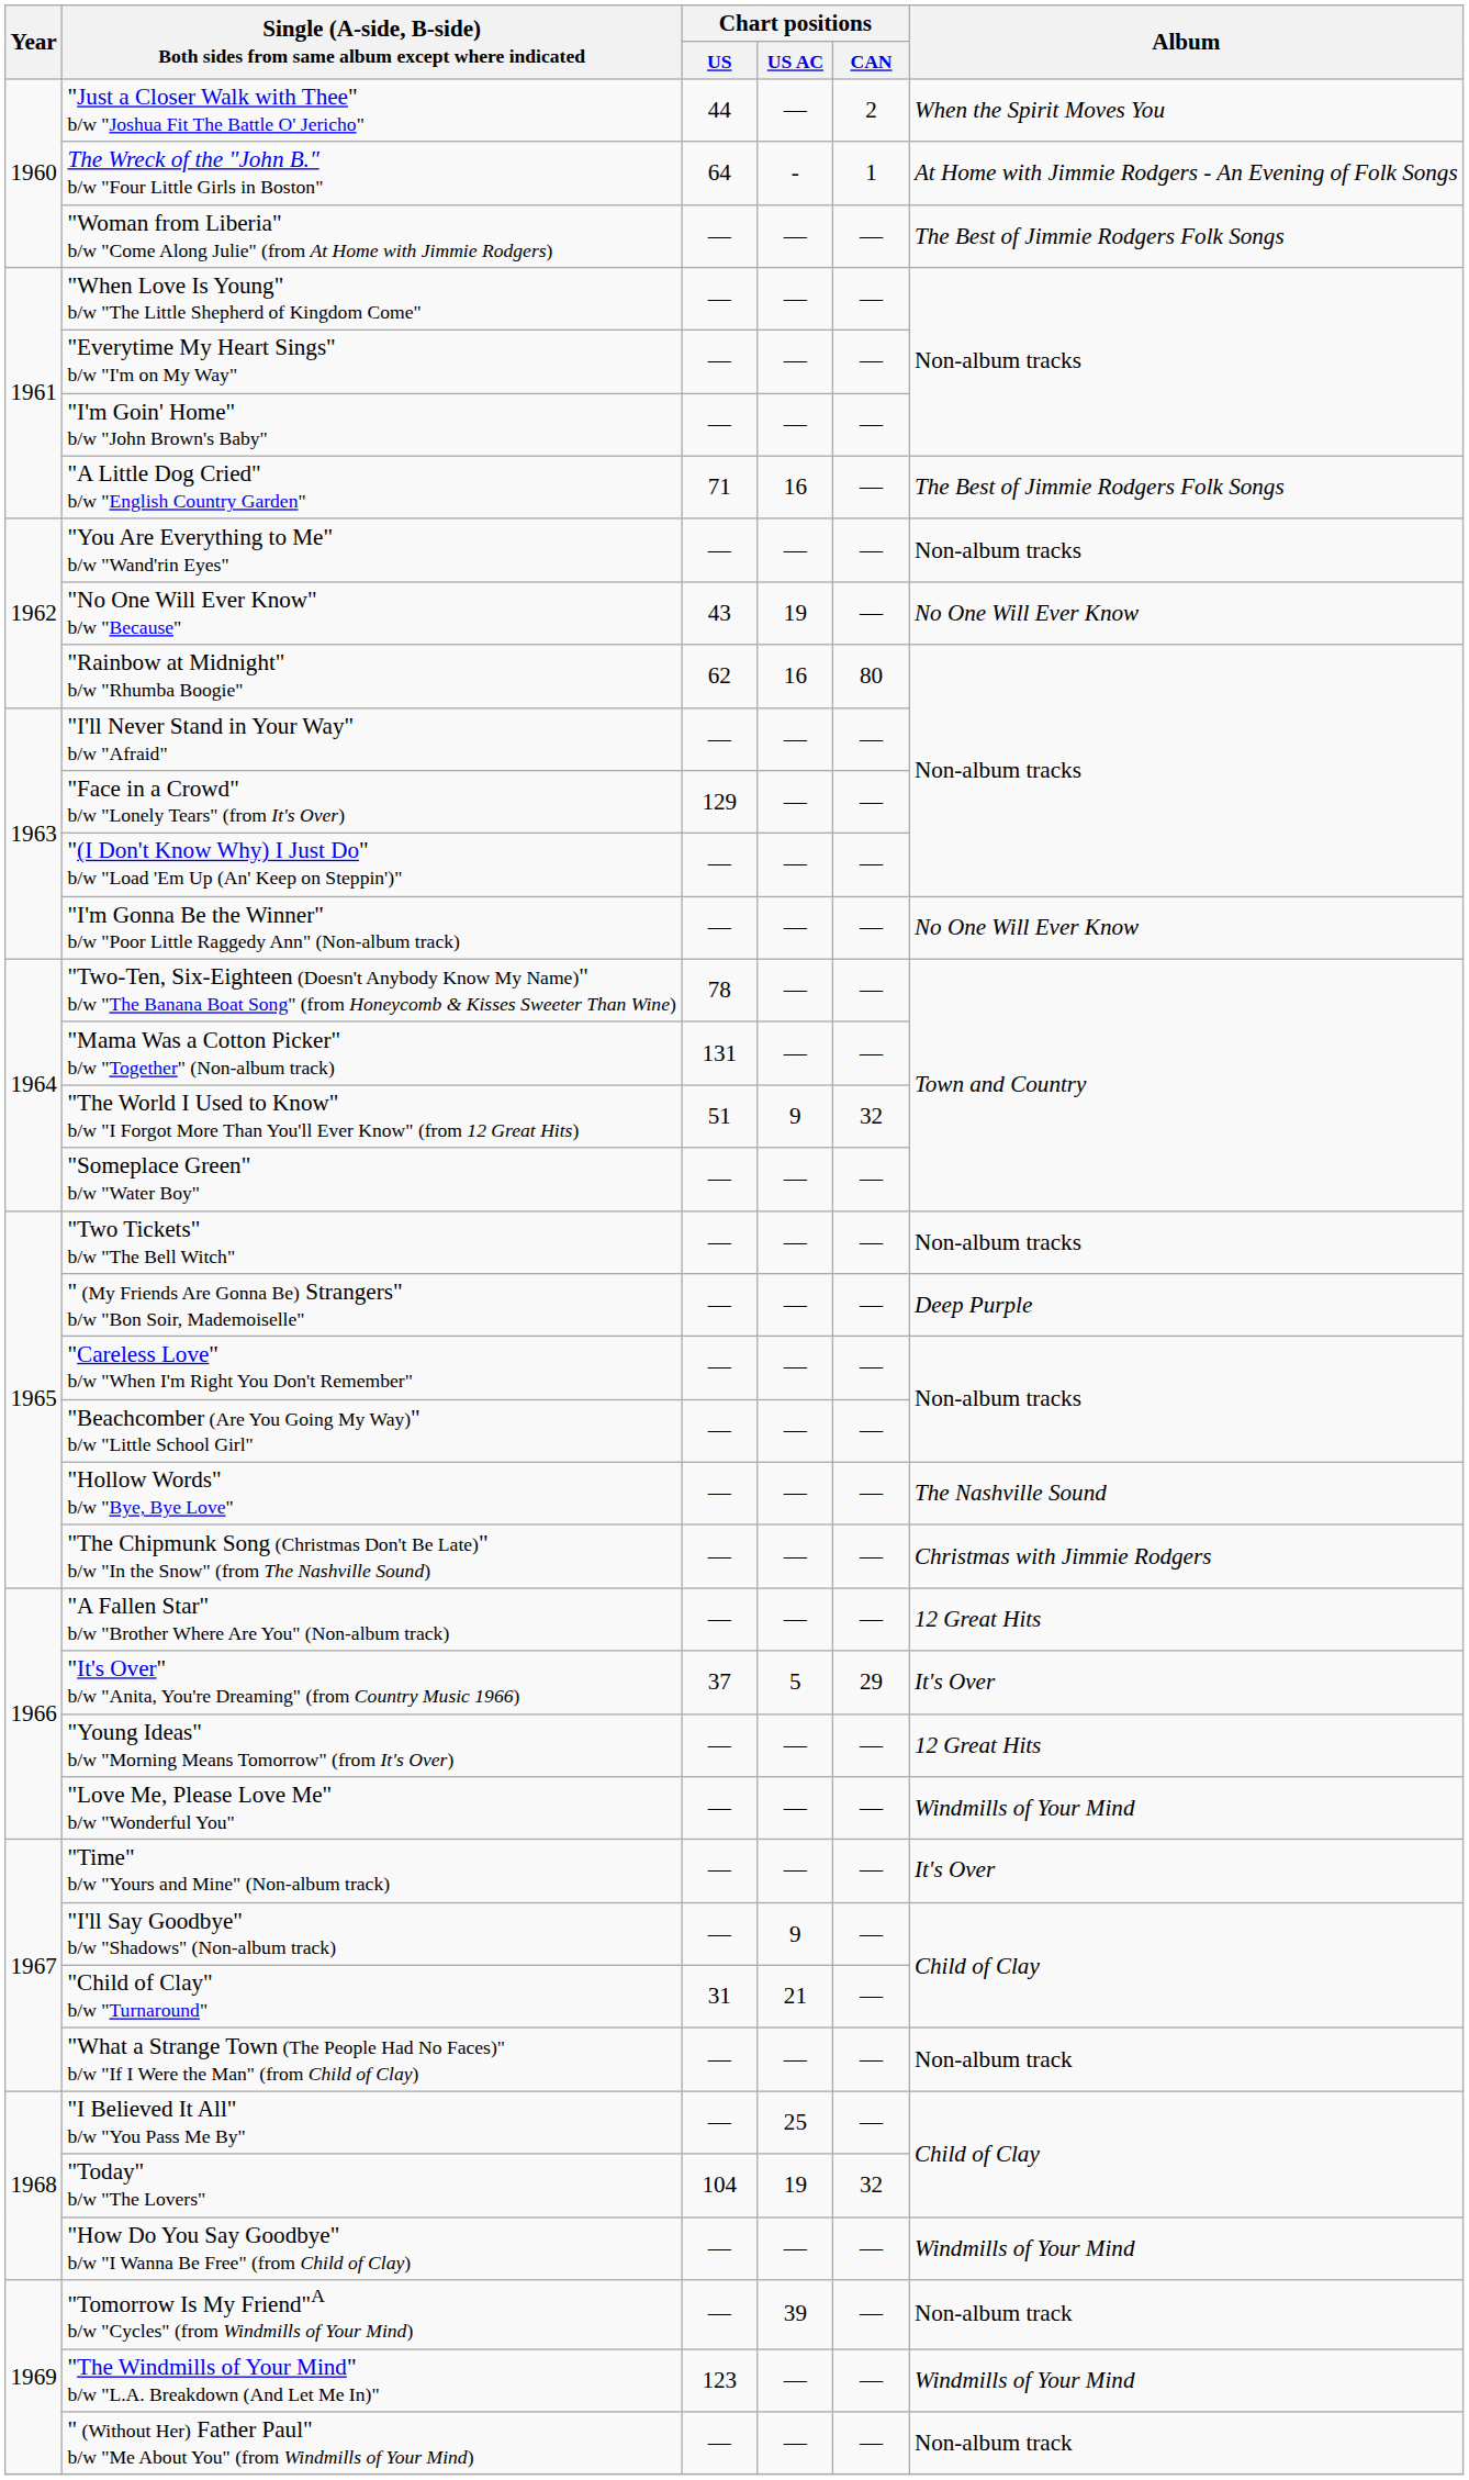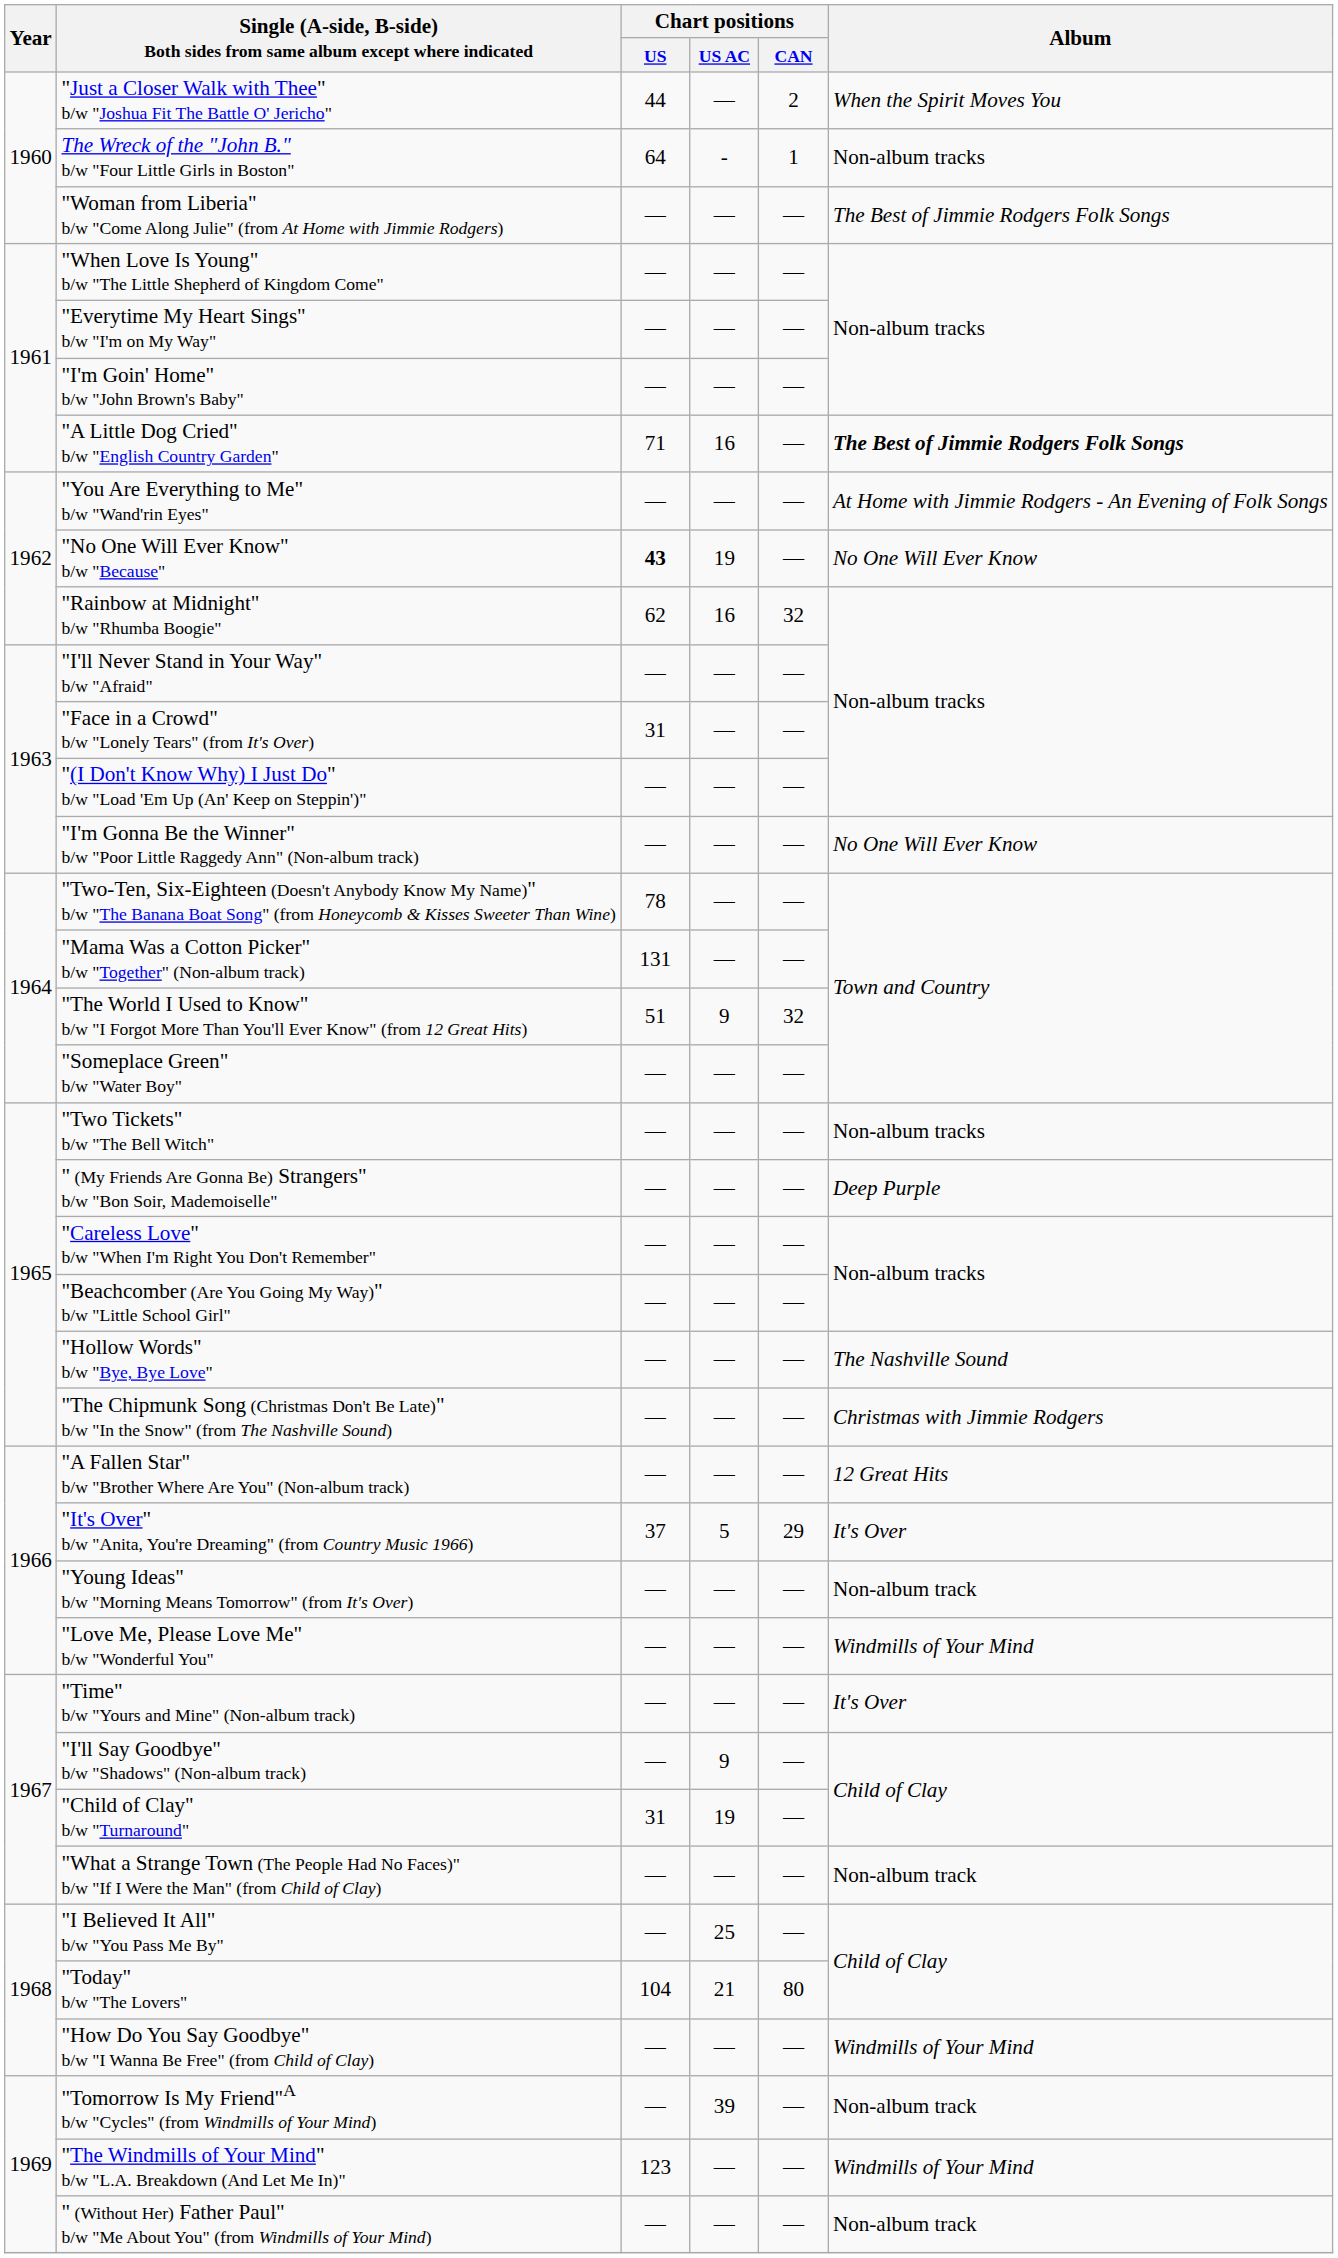 <table class="wikitable">
 <tr>
 <th rowspan="2">Year</th>
 <th rowspan="2">Single (A-side, B-side)<br><small>Both sides from same album except where indicated</small></th>
 <th colspan="3">Chart positions</th>
 <th rowspan="2">Album</th>
 </tr>
 <tr>
 <th style="width:45px;"><small><a href='#'>US</a></small></th>
 <th style="width:45px;"><small><a href='#'>US AC</a></small></th>
 <th style="width:45px;"><small><a href='#'>CAN</a></small></th>
 </tr>
 <tr>
 <td rowspan="3">1960</td>
 <td>"<a href='#'>Just a Closer Walk with Thee</a>"<br><small>b/w "<a href='#'>Joshua Fit The Battle O' Jericho</a>"</small></td>
 <td align="center">44</td>
 <td align="center">—</td>
 <td align="center">2</td>
 <td><em>When the Spirit Moves You</em></td>
 </tr>
 <tr>
 <td><em><a href='#'>The Wreck of the "John B."</a></em><br><small>b/w "Four Little Girls in Boston"</small></td>
 <td align="center">64</td>
 <td align="center">-</td>
 <td align="center">1</td>
-<td><em>At Home with Jimmie Rodgers - An Evening of Folk Songs</em></td>
+<td>Non-album tracks</td>
 </tr>
 <tr>
 <td>"Woman from Liberia"<br><small>b/w "Come Along Julie" (from <em>At Home with Jimmie Rodgers</em>)</small></td>
 <td align="center">—</td>
 <td align="center">—</td>
 <td align="center">—</td>
 <td><em>The Best of Jimmie Rodgers Folk Songs</em></td>
 </tr>
 <tr>
 <td rowspan="4">1961</td>
 <td>"When Love Is Young"<br><small>b/w "The Little Shepherd of Kingdom Come"</small></td>
 <td align="center">—</td>
 <td align="center">—</td>
 <td align="center">—</td>
 <td rowspan="3">Non-album tracks</td>
 </tr>
 <tr>
 <td>"Everytime My Heart Sings"<br><small>b/w "I'm on My Way"</small></td>
 <td align="center">—</td>
 <td align="center">—</td>
 <td align="center">—</td>
 </tr>
 <tr>
 <td>"I'm Goin' Home"<br><small>b/w "John Brown's Baby"</small></td>
 <td align="center">—</td>
 <td align="center">—</td>
 <td align="center">—</td>
 </tr>
 <tr>
 <td>"A Little Dog Cried"<br><small>b/w "<a href='#'>English Country Garden</a>"</small></td>
 <td align="center">71</td>
 <td align="center">16</td>
 <td align="center">—</td>
-<td><em>The Best of Jimmie Rodgers Folk Songs</em></td>
+<td><strong><em>The Best of Jimmie Rodgers Folk Songs</em></strong></td>
 </tr>
 <tr>
 <td rowspan="3">1962</td>
 <td>"You Are Everything to Me"<br><small>b/w "Wand'rin Eyes"</small></td>
 <td align="center">—</td>
 <td align="center">—</td>
 <td align="center">—</td>
-<td>Non-album tracks</td>
+<td><em>At Home with Jimmie Rodgers - An Evening of Folk Songs</em></td>
 </tr>
 <tr>
 <td>"No One Will Ever Know"<br><small>b/w "<a href='#'>Because</a>"</small></td>
-<td align="center">43</td>
+<td align="center"><strong>43</strong></td>
 <td align="center">19</td>
 <td align="center">—</td>
 <td><em>No One Will Ever Know</em></td>
 </tr>
 <tr>
 <td>"Rainbow at Midnight"<br><small>b/w "Rhumba Boogie"</small></td>
 <td align="center">62</td>
 <td align="center">16</td>
-<td align="center">80</td>
+<td align="center">32</td>
 <td rowspan="4">Non-album tracks</td>
 </tr>
 <tr>
 <td rowspan="4">1963</td>
 <td>"I'll Never Stand in Your Way"<br><small>b/w "Afraid"</small></td>
 <td align="center">—</td>
 <td align="center">—</td>
 <td align="center">—</td>
 </tr>
 <tr>
 <td>"Face in a Crowd"<br><small>b/w "Lonely Tears" (from <em>It's Over</em>)</small></td>
-<td align="center">129</td>
+<td align="center">31</td>
 <td align="center">—</td>
 <td align="center">—</td>
 </tr>
 <tr>
 <td>"<a href='#'>(I Don't Know Why) I Just Do</a>"<br><small>b/w "Load 'Em Up (An' Keep on Steppin')"</small></td>
 <td align="center">—</td>
 <td align="center">—</td>
 <td align="center">—</td>
 </tr>
 <tr>
 <td>"I'm Gonna Be the Winner"<br><small>b/w "Poor Little Raggedy Ann" (Non-album track)</small></td>
 <td align="center">—</td>
 <td align="center">—</td>
 <td align="center">—</td>
 <td><em>No One Will Ever Know</em></td>
 </tr>
 <tr>
 <td rowspan="4">1964</td>
 <td>"Two-Ten, Six-Eighteen<small> (Doesn't Anybody Know My Name)</small>"<br><small>b/w "<a href='#'>The Banana Boat Song</a>" (from <em>Honeycomb & Kisses Sweeter Than Wine</em>)</small></td>
 <td align="center">78</td>
 <td align="center">—</td>
 <td align="center">—</td>
 <td rowspan="4"><em>Town and Country</em></td>
 </tr>
 <tr>
 <td>"Mama Was a Cotton Picker"<br><small>b/w "<a href='#'>Together</a>" (Non-album track)</small></td>
 <td align="center">131</td>
 <td align="center">—</td>
 <td align="center">—</td>
 </tr>
 <tr>
 <td>"The World I Used to Know"<br><small>b/w "I Forgot More Than You'll Ever Know" (from <em>12 Great Hits</em>)</small></td>
 <td align="center">51</td>
 <td align="center">9</td>
 <td align="center">32</td>
 </tr>
 <tr>
 <td>"Someplace Green"<br><small>b/w "Water Boy" </small></td>
 <td align="center">—</td>
 <td align="center">—</td>
 <td align="center">—</td>
 </tr>
 <tr>
 <td rowspan="6">1965</td>
 <td>"Two Tickets"<br><small>b/w "The Bell Witch"</small></td>
 <td align="center">—</td>
 <td align="center">—</td>
 <td align="center">—</td>
 <td>Non-album tracks</td>
 </tr>
 <tr>
 <td>"<small> (My Friends Are Gonna Be)</small> Strangers"<br><small>b/w "Bon Soir, Mademoiselle"</small></td>
 <td align="center">—</td>
 <td align="center">—</td>
 <td align="center">—</td>
 <td><em>Deep Purple</em></td>
 </tr>
 <tr>
 <td>"<a href='#'>Careless Love</a>"<br><small>b/w "When I'm Right You Don't Remember"</small></td>
 <td align="center">—</td>
 <td align="center">—</td>
 <td align="center">—</td>
 <td rowspan="2">Non-album tracks</td>
 </tr>
 <tr>
 <td>"Beachcomber<small> (Are You Going My Way)</small>"<br><small>b/w "Little School Girl"</small></td>
 <td align="center">—</td>
 <td align="center">—</td>
 <td align="center">—</td>
 </tr>
 <tr>
 <td>"Hollow Words"<br><small>b/w "<a href='#'>Bye, Bye Love</a>"</small></td>
 <td align="center">—</td>
 <td align="center">—</td>
 <td align="center">—</td>
 <td><em>The Nashville Sound</em></td>
 </tr>
 <tr>
 <td>"The Chipmunk Song<small> (Christmas Don't Be Late)</small>"<br><small>b/w "In the Snow" (from <em>The Nashville Sound</em>)</small></td>
 <td align="center">—</td>
 <td align="center">—</td>
 <td align="center">—</td>
 <td><em>Christmas with Jimmie Rodgers</em></td>
 </tr>
 <tr>
 <td rowspan="4">1966</td>
 <td>"A Fallen Star"<br><small>b/w "Brother Where Are You" (Non-album track)</small></td>
 <td align="center">—</td>
 <td align="center">—</td>
 <td align="center">—</td>
 <td><em>12 Great Hits</em></td>
 </tr>
 <tr>
 <td>"<a href='#'>It's Over</a>"<br><small>b/w "Anita, You're Dreaming" (from <em>Country Music 1966</em>)</small></td>
 <td align="center">37</td>
 <td align="center">5</td>
 <td align="center">29</td>
 <td><em>It's Over</em></td>
 </tr>
 <tr>
 <td>"Young Ideas"<br><small>b/w "Morning Means Tomorrow" (from <em>It's Over</em>)</small></td>
 <td align="center">—</td>
 <td align="center">—</td>
 <td align="center">—</td>
-<td><em>12 Great Hits</em></td>
+<td>Non-album track</td>
 </tr>
 <tr>
 <td>"Love Me, Please Love Me"<br><small>b/w "Wonderful You"</small></td>
 <td align="center">—</td>
 <td align="center">—</td>
 <td align="center">—</td>
 <td><em>Windmills of Your Mind</em></td>
 </tr>
 <tr>
 <td rowspan="4">1967</td>
 <td>"Time"<br><small>b/w "Yours and Mine" (Non-album track)</small></td>
 <td align="center">—</td>
 <td align="center">—</td>
 <td align="center">—</td>
 <td><em>It's Over</em></td>
 </tr>
 <tr>
 <td>"I'll Say Goodbye"<br><small>b/w "Shadows" (Non-album track)</small></td>
 <td align="center">—</td>
 <td align="center">9</td>
 <td align="center">—</td>
 <td rowspan="2"><em>Child of Clay</em></td>
 </tr>
 <tr>
 <td>"Child of Clay"<br><small>b/w "<a href='#'>Turnaround</a>"</small></td>
 <td align="center">31</td>
-<td align="center">21</td>
+<td align="center">19</td>
 <td align="center">—</td>
 </tr>
 <tr>
 <td>"What a Strange Town<small> (The People Had No Faces)"<br>b/w "If I Were the Man" (from <em>Child of Clay</em>)</small></td>
 <td align="center">—</td>
 <td align="center">—</td>
 <td align="center">—</td>
 <td>Non-album track</td>
 </tr>
 <tr>
 <td rowspan="3">1968</td>
 <td>"I Believed It All"<br><small>b/w "You Pass Me By"</small></td>
 <td align="center">—</td>
 <td align="center">25</td>
 <td align="center">—</td>
 <td rowspan="2"><em>Child of Clay</em></td>
 </tr>
 <tr>
 <td>"Today"<br><small>b/w "The Lovers"</small></td>
 <td align="center">104</td>
-<td align="center">19</td>
-<td align="center">32</td>
+<td align="center">21</td>
+<td align="center">80</td>
 </tr>
 <tr>
 <td>"How Do You Say Goodbye"<br><small>b/w "I Wanna Be Free" (from <em>Child of Clay</em>)</small></td>
 <td align="center">—</td>
 <td align="center">—</td>
 <td align="center">—</td>
 <td><em>Windmills of Your Mind</em></td>
 </tr>
 <tr>
 <td rowspan="3">1969</td>
 <td>"Tomorrow Is My Friend"<sup>A</sup><br><small>b/w "Cycles" (from <em>Windmills of Your Mind</em>)</small></td>
 <td align="center">—</td>
 <td align="center">39</td>
 <td align="center">—</td>
 <td>Non-album track</td>
 </tr>
 <tr>
 <td>"<a href='#'>The Windmills of Your Mind</a>"<br><small>b/w "L.A. Breakdown (And Let Me In)"</small></td>
 <td align="center">123</td>
 <td align="center">—</td>
 <td align="center">—</td>
 <td><em>Windmills of Your Mind</em></td>
 </tr>
 <tr>
 <td>"<small> (Without Her)</small> Father Paul"<br><small>b/w "Me About You" (from <em>Windmills of Your Mind</em>)</small></td>
 <td align="center">—</td>
 <td align="center">—</td>
 <td align="center">—</td>
 <td>Non-album track</td>
 </tr>
 <tr>
 </tr>
 </table>
